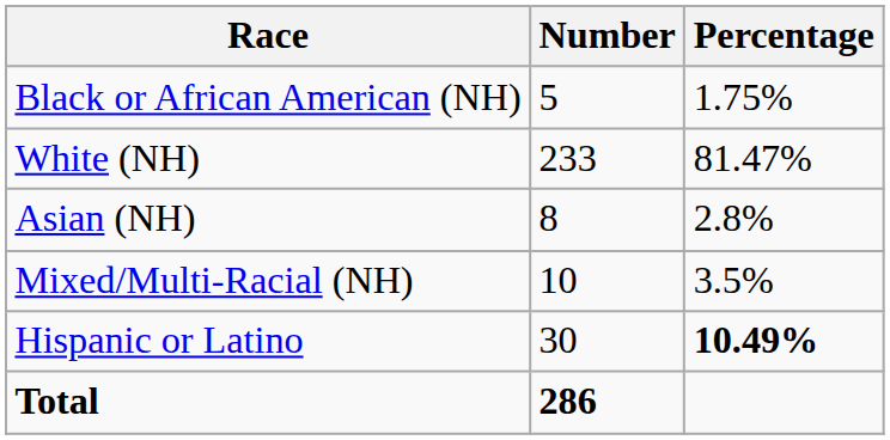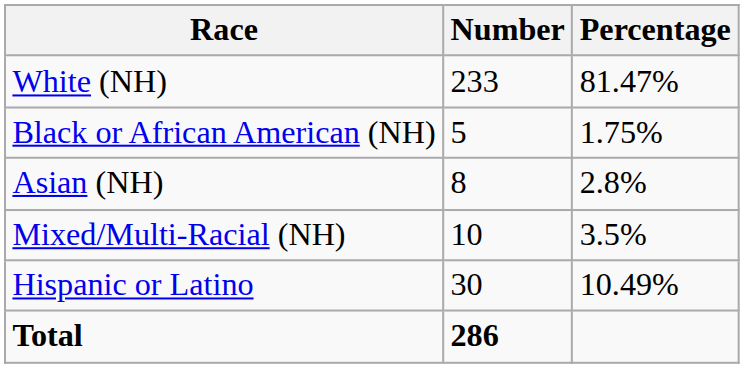 <table class="wikitable">
 <tr>
 <th>Race</th>
 <th>Number</th>
 <th>Percentage</th>
 </tr>
 <tr>
+<td><a href='#'>White</a> (NH)</td>
+<td>233</td>
+<td>81.47%</td>
+</tr>
+<tr>
 <td><a href='#'>Black or African American</a> (NH)</td>
 <td>5</td>
 <td>1.75%</td>
-</tr>
-<tr>
-<td><a href='#'>White</a> (NH)</td>
-<td>233</td>
-<td>81.47%</td>
 </tr>
 <tr>
 <td><a href='#'>Asian</a> (NH)</td>
 <td>8</td>
 <td>2.8%</td>
 </tr>
 <tr>
 <td><a href='#'>Mixed/Multi-Racial</a> (NH)</td>
 <td>10</td>
 <td>3.5%</td>
 </tr>
 <tr>
 <td><a href='#'>Hispanic or Latino</a></td>
 <td>30</td>
-<td><strong>10.49%</strong></td>
+<td>10.49%</td>
 </tr>
 <tr>
 <td><strong>Total</strong></td>
 <td><strong>286</strong></td>
 <td></td>
 </tr>
 </table>
